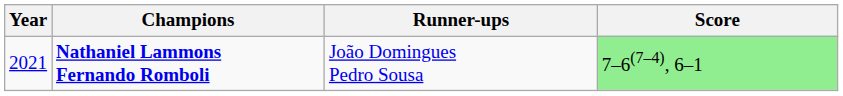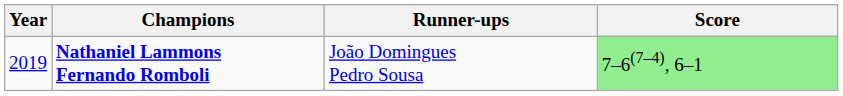 <table class="wikitable" style="font-size:90%">
 <tr>
 <th>Year</th>
 <th width="200">Champions</th>
 <th width="200">Runner-ups</th>
 <th width="175">Score</th>
 </tr>
 <tr>
-<td><a href='#'>2021</a></td>
+<td><a href='#'>2019</a></td>
 <td> <strong><a href='#'>Nathaniel Lammons</a></strong><br> <strong><a href='#'>Fernando Romboli</a></strong></td>
 <td> <a href='#'>João Domingues</a><br> <a href='#'>Pedro Sousa</a></td>
 <td style="background: lightgreen;">7–6<sup>(7–4)</sup>, 6–1</td>
 </tr>
 </table>
